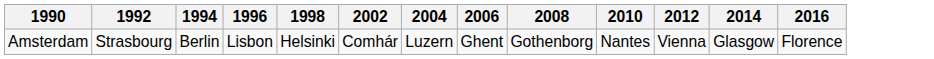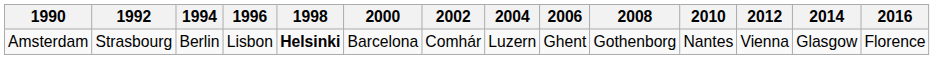 <table class="wikitable">
 <tr>
 <th>1990</th>
 <th>1992</th>
 <th>1994</th>
 <th>1996</th>
 <th>1998</th>
+<th>2000</th>
 <th>2002</th>
 <th>2004</th>
 <th>2006</th>
 <th>2008</th>
 <th>2010</th>
 <th>2012</th>
 <th>2014</th>
 <th>2016</th>
 </tr>
 <tr>
 <td>Amsterdam</td>
 <td>Strasbourg</td>
 <td>Berlin</td>
 <td>Lisbon</td>
-<td>Helsinki</td>
+<td><strong>Helsinki</strong></td>
+<td>Barcelona</td>
 <td>Comhár</td>
 <td>Luzern</td>
 <td>Ghent</td>
 <td>Gothenborg</td>
 <td>Nantes</td>
 <td>Vienna</td>
 <td>Glasgow</td>
 <td>Florence</td>
 </tr>
 </table>
